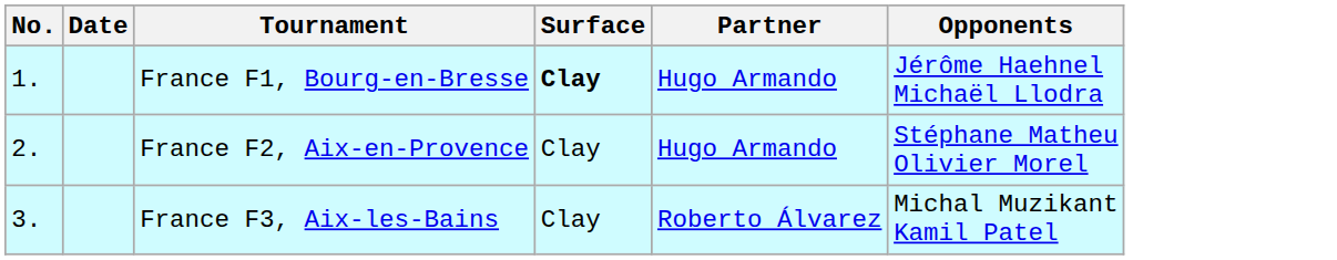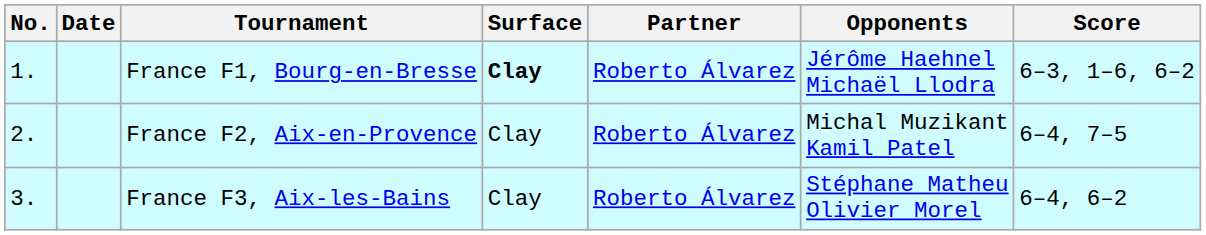 <table class="sortable wikitable">
 <tr>
 <th>No.</th>
 <th>Date</th>
 <th>Tournament</th>
 <th>Surface</th>
 <th>Partner</th>
 <th>Opponents</th>
+<th class="unsortable">Score</th>
 </tr>
 <tr style="background:#cffcff;">
 <td>1.</td>
 <td></td>
 <td>France F1, <a href='#'>Bourg-en-Bresse</a></td>
 <td><strong>Clay</strong></td>
-<td> <a href='#'>Hugo Armando</a></td>
+<td> <a href='#'>Roberto Álvarez</a></td>
 <td> <a href='#'>Jérôme Haehnel</a> <br>  <a href='#'>Michaël Llodra</a></td>
+<td>6–3, 1–6, 6–2</td>
 </tr>
 <tr style="background:#cffcff;">
 <td>2.</td>
 <td></td>
 <td>France F2, <a href='#'>Aix-en-Provence</a></td>
 <td>Clay</td>
-<td> <a href='#'>Hugo Armando</a></td>
-<td> <a href='#'>Stéphane Matheu</a> <br>  <a href='#'>Olivier Morel</a></td>
+<td> <a href='#'>Roberto Álvarez</a></td>
+<td> Michal Muzikant <br>  <a href='#'>Kamil Patel</a></td>
+<td>6–4, 7–5</td>
 </tr>
 <tr style="background:#cffcff;">
 <td>3.</td>
 <td></td>
 <td>France F3, <a href='#'>Aix-les-Bains</a></td>
 <td>Clay</td>
 <td> <a href='#'>Roberto Álvarez</a></td>
-<td> Michal Muzikant <br>  <a href='#'>Kamil Patel</a></td>
+<td> <a href='#'>Stéphane Matheu</a> <br>  <a href='#'>Olivier Morel</a></td>
+<td>6–4, 6–2</td>
 </tr>
 </table>
